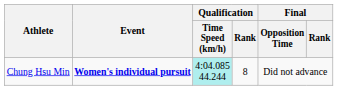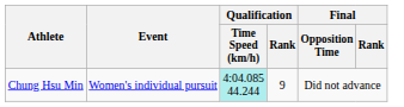 <table class="wikitable" style="font-size:90%;">
 <tr>
 <th rowspan=2>Athlete</th>
 <th rowspan=2>Event</th>
 <th colspan=2>Qualification</th>
 <th colspan=2>Final</th>
 </tr>
 <tr style="font-size:95%">
 <th>Time<br>Speed<br>(km/h)</th>
 <th>Rank</th>
 <th>Opposition<br>Time</th>
 <th>Rank</th>
 </tr>
 <tr align=center>
 <td align=left><a href='#'>Chung Hsu Min</a></td>
-<td align=left><strong><a href='#'>Women's individual pursuit</a></strong></td>
+<td align=left><a href='#'>Women's individual pursuit</a></td>
 <td style="background: paleturquoise;">4:04.085<br>44.244</td>
-<td>8</td>
+<td>9</td>
 <td colspan=2>Did not advance</td>
 </tr>
 </table>
